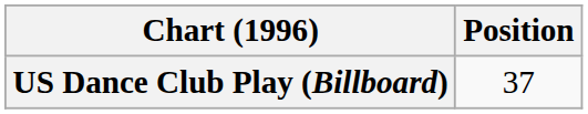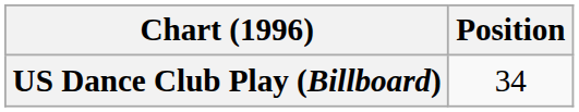 <table class="wikitable plainrowheaders" style="text-align:center">
 <tr>
 <th scope="col">Chart (1996)</th>
 <th scope="col">Position</th>
 </tr>
 <tr>
 <th scope="row">US Dance Club Play (<em>Billboard</em>)</th>
-<td>37</td>
+<td>34</td>
 </tr>
 </table>
